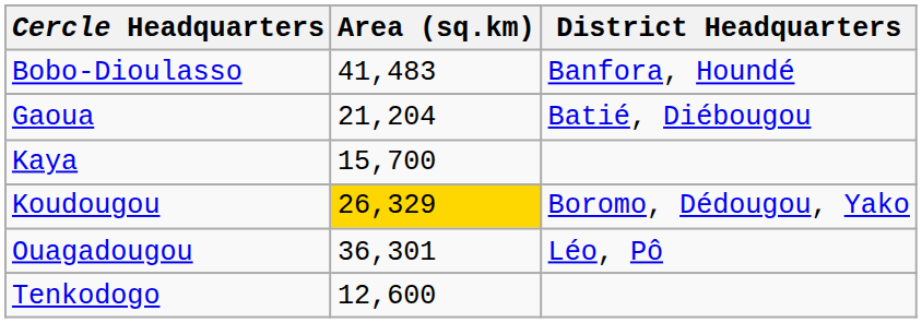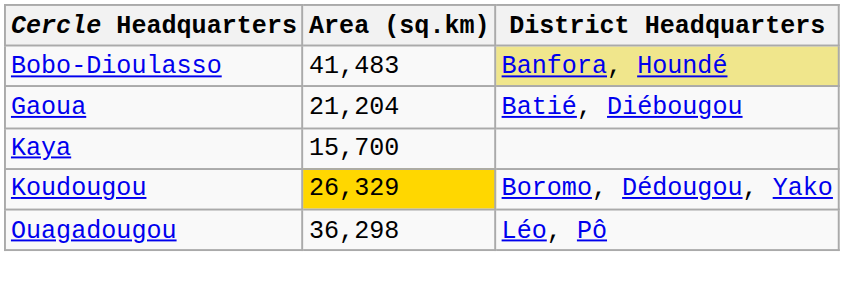 <table class="wikitable">
 <tr>
 <th><em>Cercle</em> Headquarters</th>
 <th>Area (sq.km)</th>
 <th>District Headquarters</th>
 </tr>
 <tr>
 <td><a href='#'>Bobo-Dioulasso</a></td>
 <td>41,483</td>
-<td><a href='#'>Banfora</a>, <a href='#'>Houndé</a></td>
+<td style="background: khaki;"><a href='#'>Banfora</a>, <a href='#'>Houndé</a></td>
 </tr>
 <tr>
 <td><a href='#'>Gaoua</a></td>
 <td>21,204</td>
 <td><a href='#'>Batié</a>, <a href='#'>Diébougou</a></td>
 </tr>
 <tr>
 <td><a href='#'>Kaya</a></td>
 <td>15,700</td>
 <td></td>
 </tr>
 <tr>
 <td><a href='#'>Koudougou</a></td>
 <td style="background: gold;">26,329</td>
 <td><a href='#'>Boromo</a>, <a href='#'>Dédougou</a>, <a href='#'>Yako</a></td>
 </tr>
 <tr>
 <td><a href='#'>Ouagadougou</a></td>
-<td>36,301</td>
+<td>36,298</td>
 <td><a href='#'>Léo</a>, <a href='#'>Pô</a></td>
 </tr>
-<tr>
-<td><a href='#'>Tenkodogo</a></td>
-<td>12,600</td>
-<td></td>
-</tr>
 </table>
